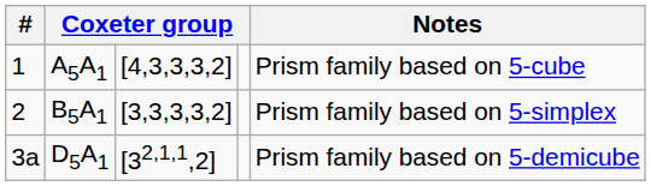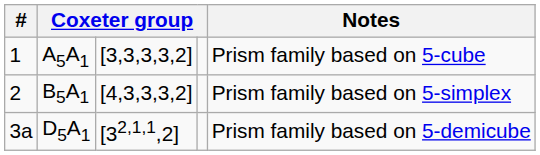 <table class=wikitable>
 <tr>
 <th>#</th>
 <th colspan=3><a href='#'>Coxeter group</a></th>
 <th>Notes</th>
 </tr>
 <tr>
 <td>1</td>
 <td>A<sub>5</sub>A<sub>1</sub></td>
-<td>[4,3,3,3,2]</td>
+<td>[3,3,3,3,2]</td>
 <td></td>
 <td>Prism family based on <a href='#'>5-cube</a></td>
 </tr>
 <tr>
 <td>2</td>
 <td>B<sub>5</sub>A<sub>1</sub></td>
-<td>[3,3,3,3,2]</td>
+<td>[4,3,3,3,2]</td>
 <td></td>
 <td>Prism family based on <a href='#'>5-simplex</a></td>
 </tr>
 <tr>
 <td>3a</td>
 <td>D<sub>5</sub>A<sub>1</sub></td>
 <td>[3<sup>2,1,1</sup>,2]</td>
 <td></td>
 <td>Prism family based on <a href='#'>5-demicube</a></td>
 </tr>
 </table>
